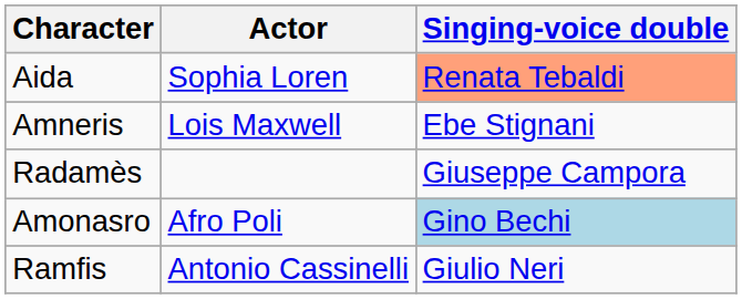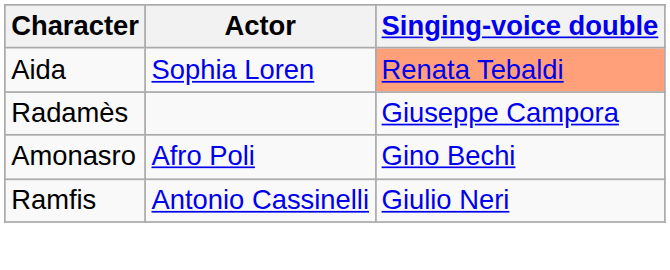 <table class="wikitable">
 <tr>
 <th>Character</th>
 <th>Actor</th>
 <th><a href='#'>Singing-voice double</a></th>
 </tr>
 <tr>
 <td>Aida</td>
 <td><a href='#'>Sophia Loren</a></td>
 <td style="background: lightsalmon;"><a href='#'>Renata Tebaldi</a></td>
 </tr>
 <tr>
-<td>Amneris</td>
-<td><a href='#'>Lois Maxwell</a></td>
-<td><a href='#'>Ebe Stignani</a></td>
-</tr>
-<tr>
 <td>Radamès</td>
 <td></td>
 <td><a href='#'>Giuseppe Campora</a></td>
 </tr>
 <tr>
 <td>Amonasro</td>
 <td><a href='#'>Afro Poli</a></td>
-<td style="background: lightblue;"><a href='#'>Gino Bechi</a></td>
+<td><a href='#'>Gino Bechi</a></td>
 </tr>
 <tr>
 <td>Ramfis</td>
 <td><a href='#'>Antonio Cassinelli</a></td>
 <td><a href='#'>Giulio Neri</a></td>
 </tr>
 </table>
